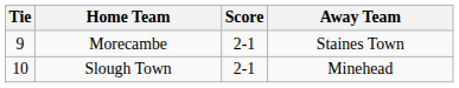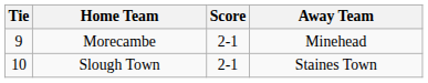 <table class="wikitable" style="text-align:center;">
 <tr>
 <th width=20>Tie</th>
 <th width=175>Home Team</th>
 <th width=20>Score</th>
 <th width=175>Away Team</th>
 </tr>
 <tr>
 <td>9</td>
 <td>Morecambe</td>
 <td>2-1</td>
-<td>Staines Town</td>
+<td>Minehead</td>
 </tr>
 <tr>
 <td>10</td>
 <td>Slough Town</td>
 <td>2-1</td>
-<td>Minehead</td>
+<td>Staines Town</td>
 </tr>
 </table>
